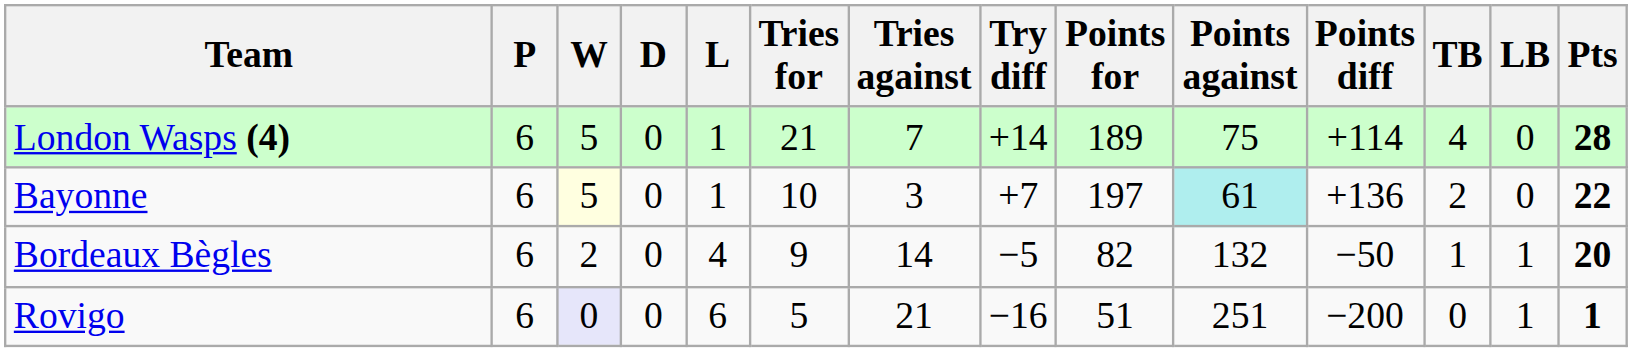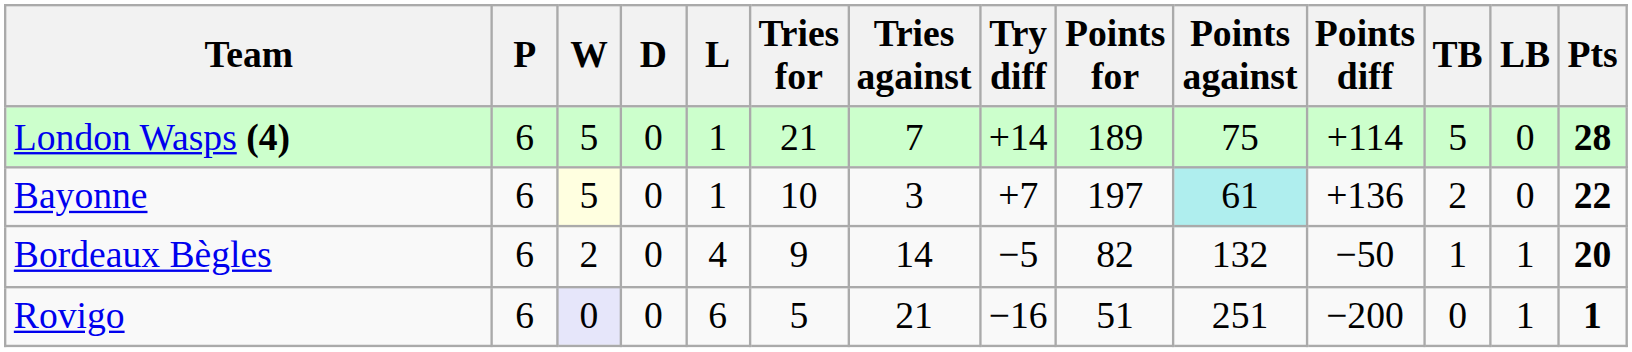 <table class="wikitable" style="text-align: center;">
 <tr>
 <th style="width:200px;">Team</th>
 <th width="20">P</th>
 <th width="20">W</th>
 <th width="20">D</th>
 <th width="20">L</th>
 <th width="20">Tries for</th>
 <th width="20">Tries against</th>
 <th width="20">Try diff</th>
 <th width="20">Points for</th>
 <th width="20">Points against</th>
 <th width="25">Points diff</th>
 <th width="20">TB</th>
 <th width="20">LB</th>
 <th width="20">Pts</th>
 </tr>
 <tr bgcolor="#ccffcc">
 <td align=left> <a href='#'>London Wasps</a> <strong>(4)</strong></td>
 <td>6</td>
 <td>5</td>
 <td>0</td>
 <td>1</td>
 <td>21</td>
 <td>7</td>
 <td>+14</td>
 <td>189</td>
 <td>75</td>
 <td>+114</td>
-<td>4</td>
+<td>5</td>
 <td>0</td>
 <td><strong>28</strong></td>
 </tr>
 <tr>
 <td align=left> <a href='#'>Bayonne</a></td>
 <td>6</td>
 <td style="background: lightyellow;">5</td>
 <td>0</td>
 <td>1</td>
 <td>10</td>
 <td>3</td>
 <td>+7</td>
 <td>197</td>
 <td style="background: paleturquoise;">61</td>
 <td>+136</td>
 <td>2</td>
 <td>0</td>
 <td><strong>22</strong></td>
 </tr>
 <tr>
 <td align=left> <a href='#'>Bordeaux Bègles</a></td>
 <td>6</td>
 <td>2</td>
 <td>0</td>
 <td>4</td>
 <td>9</td>
 <td>14</td>
 <td>−5</td>
 <td>82</td>
 <td>132</td>
 <td>−50</td>
 <td>1</td>
 <td>1</td>
 <td><strong>20</strong></td>
 </tr>
 <tr>
 <td align=left> <a href='#'>Rovigo</a></td>
 <td>6</td>
 <td style="background: lavender;">0</td>
 <td>0</td>
 <td>6</td>
 <td>5</td>
 <td>21</td>
 <td>−16</td>
 <td>51</td>
 <td>251</td>
 <td>−200</td>
 <td>0</td>
 <td>1</td>
 <td><strong>1</strong></td>
 </tr>
 </table>
